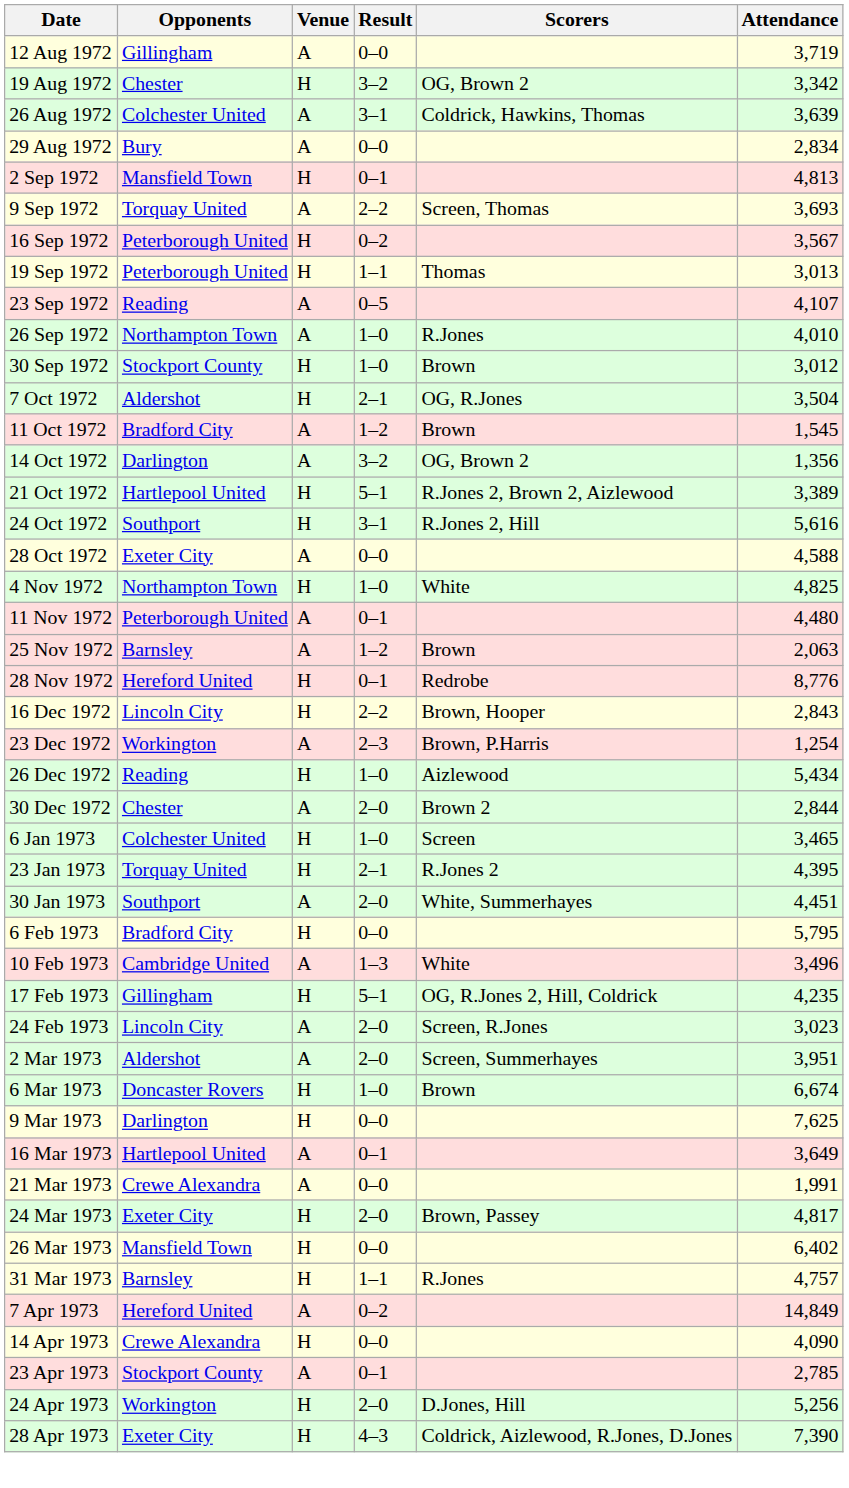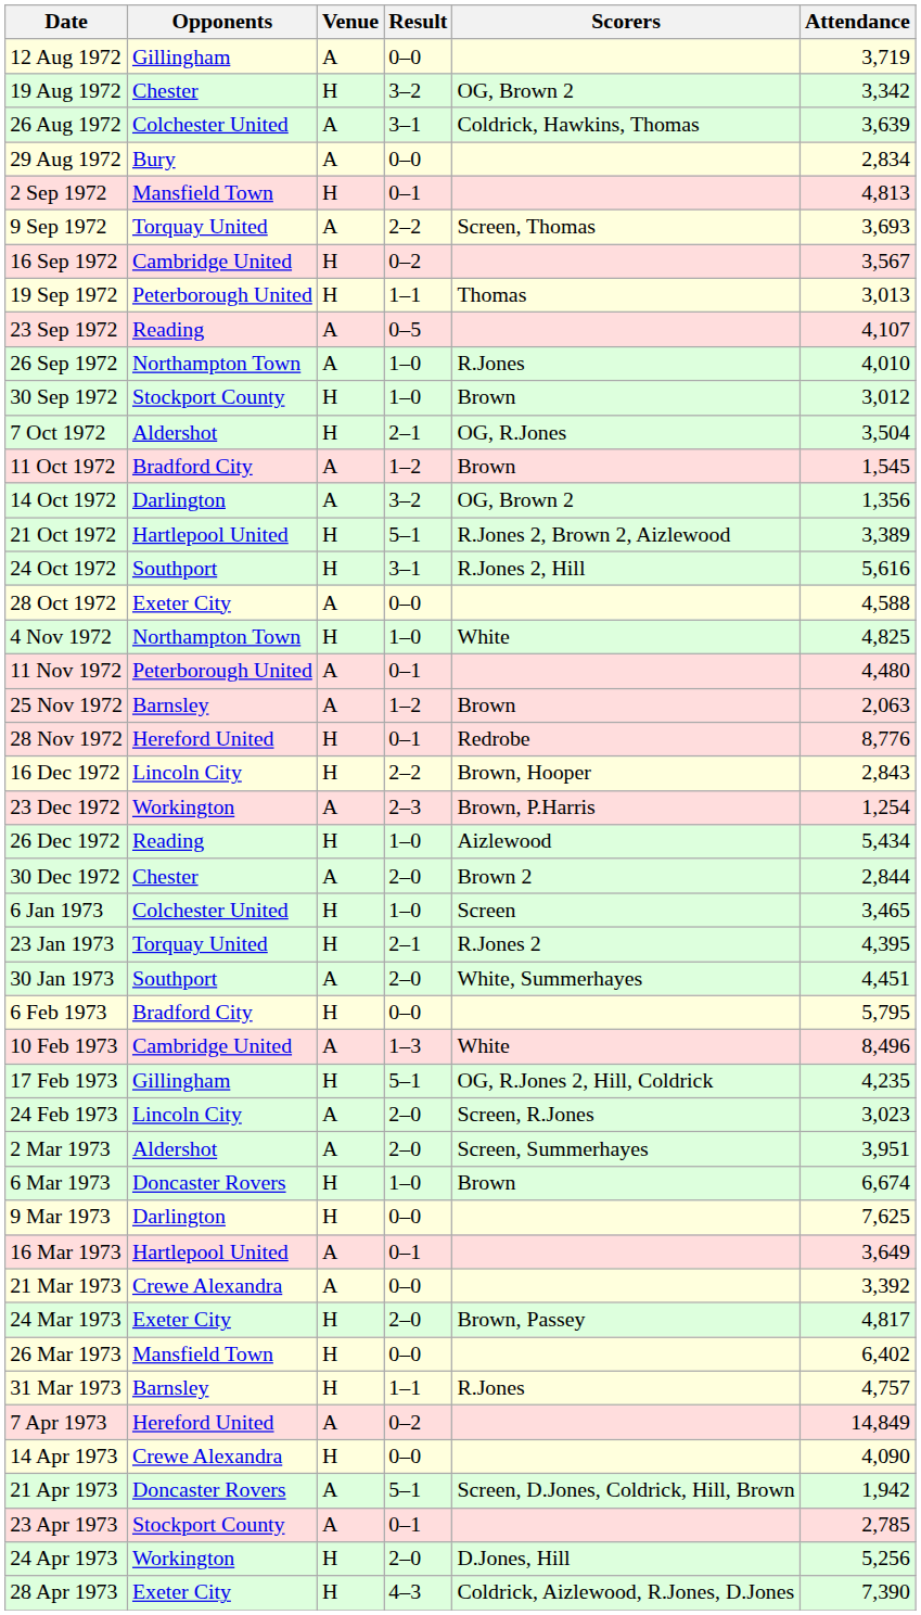 <table class="wikitable sortable">
 <tr>
 <th>Date</th>
 <th>Opponents</th>
 <th>Venue</th>
 <th>Result</th>
 <th>Scorers</th>
 <th>Attendance</th>
 </tr>
 <tr bgcolor="#ffffdd">
 <td>12 Aug 1972</td>
 <td><a href='#'>Gillingham</a></td>
 <td>A</td>
 <td>0–0</td>
 <td></td>
 <td align="right">3,719</td>
 </tr>
 <tr bgcolor="#ddffdd">
 <td>19 Aug 1972</td>
 <td><a href='#'>Chester</a></td>
 <td>H</td>
 <td>3–2</td>
 <td>OG, Brown 2</td>
 <td align="right">3,342</td>
 </tr>
 <tr bgcolor="#ddffdd">
 <td>26 Aug 1972</td>
 <td><a href='#'>Colchester United</a></td>
 <td>A</td>
 <td>3–1</td>
 <td>Coldrick, Hawkins, Thomas</td>
 <td align="right">3,639</td>
 </tr>
 <tr bgcolor="#ffffdd">
 <td>29 Aug 1972</td>
 <td><a href='#'>Bury</a></td>
 <td>A</td>
 <td>0–0</td>
 <td></td>
 <td align="right">2,834</td>
 </tr>
 <tr bgcolor="#ffdddd">
 <td>2 Sep 1972</td>
 <td><a href='#'>Mansfield Town</a></td>
 <td>H</td>
 <td>0–1</td>
 <td></td>
 <td align="right">4,813</td>
 </tr>
 <tr bgcolor="#ffffdd">
 <td>9 Sep 1972</td>
 <td><a href='#'>Torquay United</a></td>
 <td>A</td>
 <td>2–2</td>
 <td>Screen, Thomas</td>
 <td align="right">3,693</td>
 </tr>
 <tr bgcolor="#ffdddd">
 <td>16 Sep 1972</td>
-<td><a href='#'>Peterborough United</a></td>
+<td><a href='#'>Cambridge United</a></td>
 <td>H</td>
 <td>0–2</td>
 <td></td>
 <td align="right">3,567</td>
 </tr>
 <tr bgcolor="#ffffdd">
 <td>19 Sep 1972</td>
 <td><a href='#'>Peterborough United</a></td>
 <td>H</td>
 <td>1–1</td>
 <td>Thomas</td>
 <td align="right">3,013</td>
 </tr>
 <tr bgcolor="#ffdddd">
 <td>23 Sep 1972</td>
 <td><a href='#'>Reading</a></td>
 <td>A</td>
 <td>0–5</td>
 <td></td>
 <td align="right">4,107</td>
 </tr>
 <tr bgcolor="#ddffdd">
 <td>26 Sep 1972</td>
 <td><a href='#'>Northampton Town</a></td>
 <td>A</td>
 <td>1–0</td>
 <td>R.Jones</td>
 <td align="right">4,010</td>
 </tr>
 <tr bgcolor="#ddffdd">
 <td>30 Sep 1972</td>
 <td><a href='#'>Stockport County</a></td>
 <td>H</td>
 <td>1–0</td>
 <td>Brown</td>
 <td align="right">3,012</td>
 </tr>
 <tr bgcolor="#ddffdd">
 <td>7 Oct 1972</td>
 <td><a href='#'>Aldershot</a></td>
 <td>H</td>
 <td>2–1</td>
 <td>OG, R.Jones</td>
 <td align="right">3,504</td>
 </tr>
 <tr bgcolor="#ffdddd">
 <td>11 Oct 1972</td>
 <td><a href='#'>Bradford City</a></td>
 <td>A</td>
 <td>1–2</td>
 <td>Brown</td>
 <td align="right">1,545</td>
 </tr>
 <tr bgcolor="#ddffdd">
 <td>14 Oct 1972</td>
 <td><a href='#'>Darlington</a></td>
 <td>A</td>
 <td>3–2</td>
 <td>OG, Brown 2</td>
 <td align="right">1,356</td>
 </tr>
 <tr bgcolor="#ddffdd">
 <td>21 Oct 1972</td>
 <td><a href='#'>Hartlepool United</a></td>
 <td>H</td>
 <td>5–1</td>
 <td>R.Jones 2, Brown 2, Aizlewood</td>
 <td align="right">3,389</td>
 </tr>
 <tr bgcolor="#ddffdd">
 <td>24 Oct 1972</td>
 <td><a href='#'>Southport</a></td>
 <td>H</td>
 <td>3–1</td>
 <td>R.Jones 2, Hill</td>
 <td align="right">5,616</td>
 </tr>
 <tr bgcolor="#ffffdd">
 <td>28 Oct 1972</td>
 <td><a href='#'>Exeter City</a></td>
 <td>A</td>
 <td>0–0</td>
 <td></td>
 <td align="right">4,588</td>
 </tr>
 <tr bgcolor="#ddffdd">
 <td>4 Nov 1972</td>
 <td><a href='#'>Northampton Town</a></td>
 <td>H</td>
 <td>1–0</td>
 <td>White</td>
 <td align="right">4,825</td>
 </tr>
 <tr bgcolor="#ffdddd">
 <td>11 Nov 1972</td>
 <td><a href='#'>Peterborough United</a></td>
 <td>A</td>
 <td>0–1</td>
 <td></td>
 <td align="right">4,480</td>
 </tr>
 <tr bgcolor="#ffdddd">
 <td>25 Nov 1972</td>
 <td><a href='#'>Barnsley</a></td>
 <td>A</td>
 <td>1–2</td>
 <td>Brown</td>
 <td align="right">2,063</td>
 </tr>
 <tr bgcolor="#ffdddd">
 <td>28 Nov 1972</td>
 <td><a href='#'>Hereford United</a></td>
 <td>H</td>
 <td>0–1</td>
 <td>Redrobe</td>
 <td align="right">8,776</td>
 </tr>
 <tr bgcolor="#ffffdd">
 <td>16 Dec 1972</td>
 <td><a href='#'>Lincoln City</a></td>
 <td>H</td>
 <td>2–2</td>
 <td>Brown, Hooper</td>
 <td align="right">2,843</td>
 </tr>
 <tr bgcolor="#ffdddd">
 <td>23 Dec 1972</td>
 <td><a href='#'>Workington</a></td>
 <td>A</td>
 <td>2–3</td>
 <td>Brown, P.Harris</td>
 <td align="right">1,254</td>
 </tr>
 <tr bgcolor="#ddffdd">
 <td>26 Dec 1972</td>
 <td><a href='#'>Reading</a></td>
 <td>H</td>
 <td>1–0</td>
 <td>Aizlewood</td>
 <td align="right">5,434</td>
 </tr>
 <tr bgcolor="#ddffdd">
 <td>30 Dec 1972</td>
 <td><a href='#'>Chester</a></td>
 <td>A</td>
 <td>2–0</td>
 <td>Brown 2</td>
 <td align="right">2,844</td>
 </tr>
 <tr bgcolor="#ddffdd">
 <td>6 Jan 1973</td>
 <td><a href='#'>Colchester United</a></td>
 <td>H</td>
 <td>1–0</td>
 <td>Screen</td>
 <td align="right">3,465</td>
 </tr>
 <tr bgcolor="#ddffdd">
 <td>23 Jan 1973</td>
 <td><a href='#'>Torquay United</a></td>
 <td>H</td>
 <td>2–1</td>
 <td>R.Jones 2</td>
 <td align="right">4,395</td>
 </tr>
 <tr bgcolor="#ddffdd">
 <td>30 Jan 1973</td>
 <td><a href='#'>Southport</a></td>
 <td>A</td>
 <td>2–0</td>
 <td>White, Summerhayes</td>
 <td align="right">4,451</td>
 </tr>
 <tr bgcolor="#ffffdd">
 <td>6 Feb 1973</td>
 <td><a href='#'>Bradford City</a></td>
 <td>H</td>
 <td>0–0</td>
 <td></td>
 <td align="right">5,795</td>
 </tr>
 <tr bgcolor="#ffdddd">
 <td>10 Feb 1973</td>
 <td><a href='#'>Cambridge United</a></td>
 <td>A</td>
 <td>1–3</td>
 <td>White</td>
-<td align="right">3,496</td>
+<td align="right">8,496</td>
 </tr>
 <tr bgcolor="#ddffdd">
 <td>17 Feb 1973</td>
 <td><a href='#'>Gillingham</a></td>
 <td>H</td>
 <td>5–1</td>
 <td>OG, R.Jones 2, Hill, Coldrick</td>
 <td align="right">4,235</td>
 </tr>
 <tr bgcolor="#ddffdd">
 <td>24 Feb 1973</td>
 <td><a href='#'>Lincoln City</a></td>
 <td>A</td>
 <td>2–0</td>
 <td>Screen, R.Jones</td>
 <td align="right">3,023</td>
 </tr>
 <tr bgcolor="#ddffdd">
 <td>2 Mar 1973</td>
 <td><a href='#'>Aldershot</a></td>
 <td>A</td>
 <td>2–0</td>
 <td>Screen, Summerhayes</td>
 <td align="right">3,951</td>
 </tr>
 <tr bgcolor="#ddffdd">
 <td>6 Mar 1973</td>
 <td><a href='#'>Doncaster Rovers</a></td>
 <td>H</td>
 <td>1–0</td>
 <td>Brown</td>
 <td align="right">6,674</td>
 </tr>
 <tr bgcolor="#ffffdd">
 <td>9 Mar 1973</td>
 <td><a href='#'>Darlington</a></td>
 <td>H</td>
 <td>0–0</td>
 <td></td>
 <td align="right">7,625</td>
 </tr>
 <tr bgcolor="#ffdddd">
 <td>16 Mar 1973</td>
 <td><a href='#'>Hartlepool United</a></td>
 <td>A</td>
 <td>0–1</td>
 <td></td>
 <td align="right">3,649</td>
 </tr>
 <tr bgcolor="#ffffdd">
 <td>21 Mar 1973</td>
 <td><a href='#'>Crewe Alexandra</a></td>
 <td>A</td>
 <td>0–0</td>
 <td></td>
-<td align="right">1,991</td>
+<td align="right">3,392</td>
 </tr>
 <tr bgcolor="#ddffdd">
 <td>24 Mar 1973</td>
 <td><a href='#'>Exeter City</a></td>
 <td>H</td>
 <td>2–0</td>
 <td>Brown, Passey</td>
 <td align="right">4,817</td>
 </tr>
 <tr bgcolor="#ffffdd">
 <td>26 Mar 1973</td>
 <td><a href='#'>Mansfield Town</a></td>
 <td>H</td>
 <td>0–0</td>
 <td></td>
 <td align="right">6,402</td>
 </tr>
 <tr bgcolor="#ffffdd">
 <td>31 Mar 1973</td>
 <td><a href='#'>Barnsley</a></td>
 <td>H</td>
 <td>1–1</td>
 <td>R.Jones</td>
 <td align="right">4,757</td>
 </tr>
 <tr bgcolor="#ffdddd">
 <td>7 Apr 1973</td>
 <td><a href='#'>Hereford United</a></td>
 <td>A</td>
 <td>0–2</td>
 <td></td>
 <td align="right">14,849</td>
 </tr>
 <tr bgcolor="#ffffdd">
 <td>14 Apr 1973</td>
 <td><a href='#'>Crewe Alexandra</a></td>
 <td>H</td>
 <td>0–0</td>
 <td></td>
 <td align="right">4,090</td>
 </tr>
+<tr bgcolor="#ddffdd">
+<td>21 Apr 1973</td>
+<td><a href='#'>Doncaster Rovers</a></td>
+<td>A</td>
+<td>5–1</td>
+<td>Screen, D.Jones, Coldrick, Hill, Brown</td>
+<td align="right">1,942</td>
+</tr>
 <tr bgcolor="#ffdddd">
 <td>23 Apr 1973</td>
 <td><a href='#'>Stockport County</a></td>
 <td>A</td>
 <td>0–1</td>
 <td></td>
 <td align="right">2,785</td>
 </tr>
 <tr bgcolor="#ddffdd">
 <td>24 Apr 1973</td>
 <td><a href='#'>Workington</a></td>
 <td>H</td>
 <td>2–0</td>
 <td>D.Jones, Hill</td>
 <td align="right">5,256</td>
 </tr>
 <tr bgcolor="#ddffdd">
 <td>28 Apr 1973</td>
 <td><a href='#'>Exeter City</a></td>
 <td>H</td>
 <td>4–3</td>
 <td>Coldrick, Aizlewood, R.Jones, D.Jones</td>
 <td align="right">7,390</td>
 </tr>
 </table>
